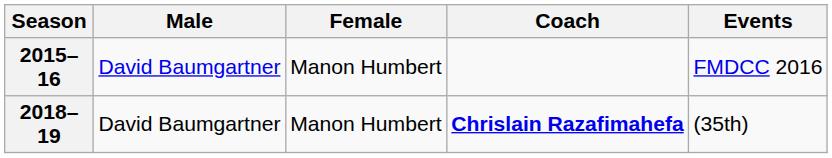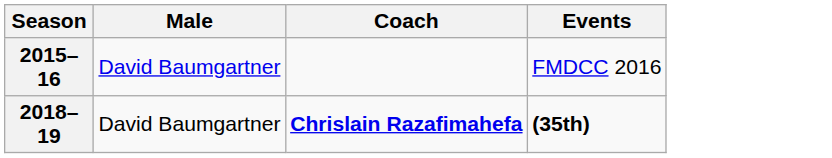 <table class="wikitable">
 <tr>
 <th scope="col" width=60>Season</th>
 <th scope="col">Male</th>
-<th scope="col">Female</th>
 <th scope="col">Coach</th>
 <th scope="col">Events</th>
 </tr>
 <tr>
 <th scope="row">2015–16</th>
 <td><a href='#'>David Baumgartner</a></td>
-<td>Manon Humbert</td>
 <td></td>
 <td><a href='#'>FMDCC</a> 2016 </td>
 </tr>
 <tr>
 <th scope="row">2018–19</th>
 <td>David Baumgartner</td>
-<td>Manon Humbert</td>
 <td><strong><a href='#'>Chrislain Razafimahefa</a></strong></td>
-<td> (35th)</td>
+<td><strong> (35th)</strong></td>
 </tr>
 </table>
